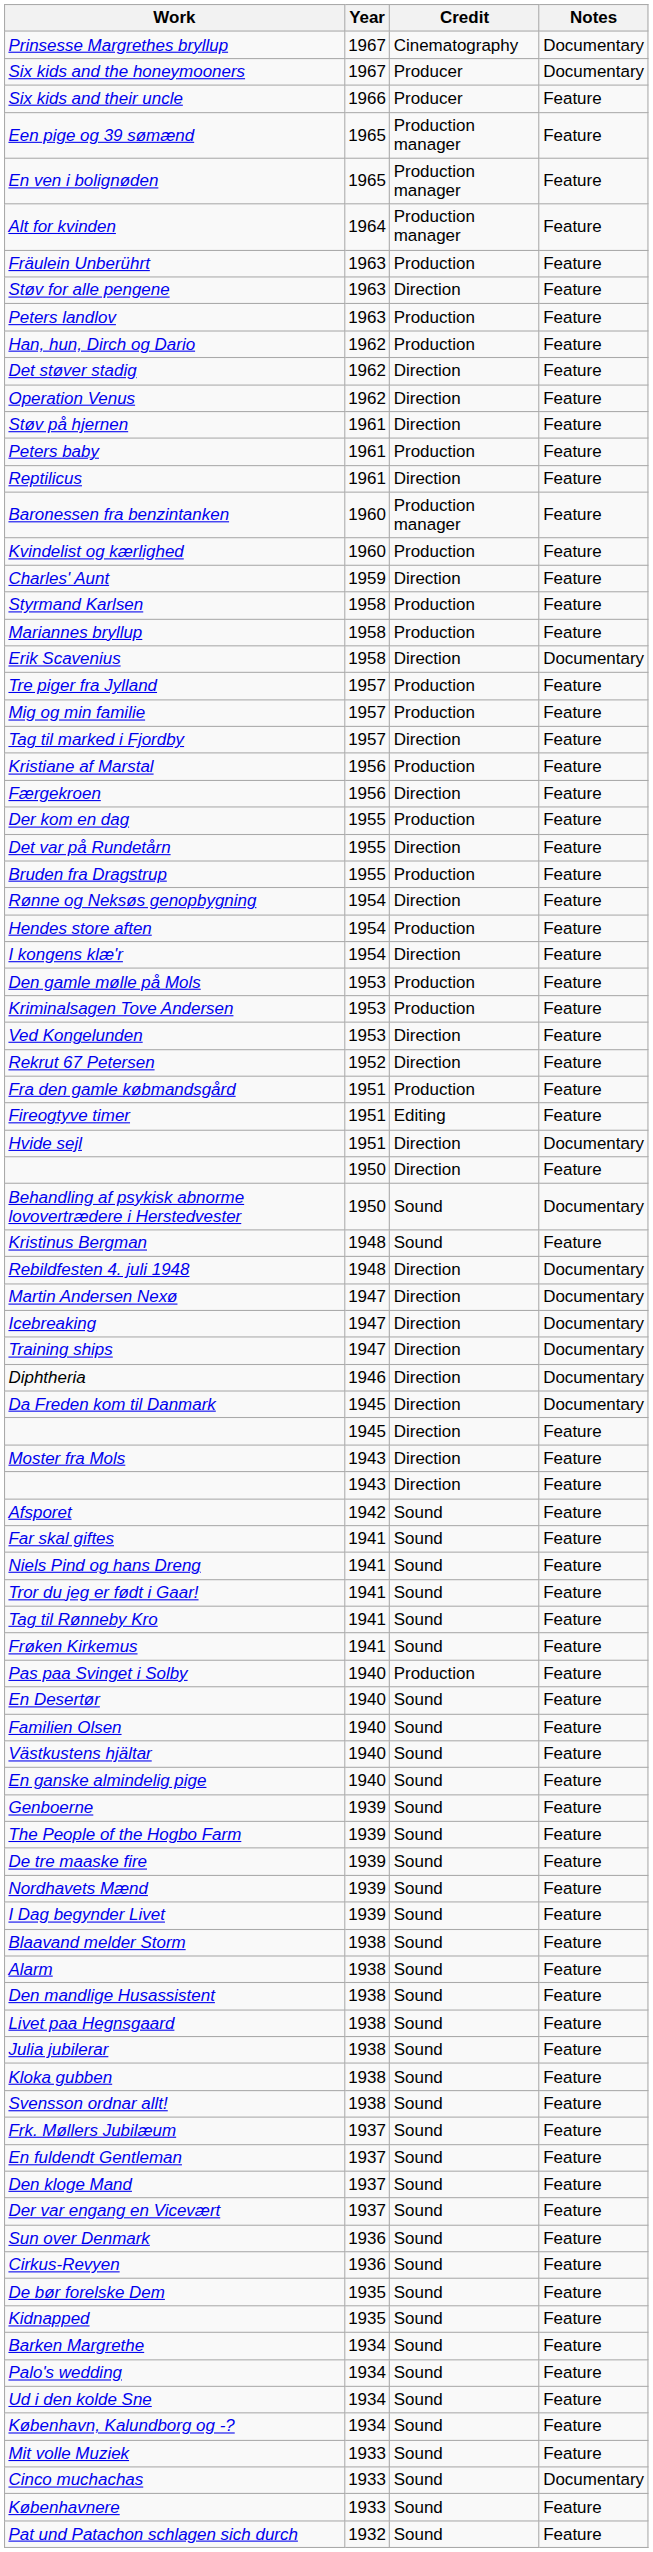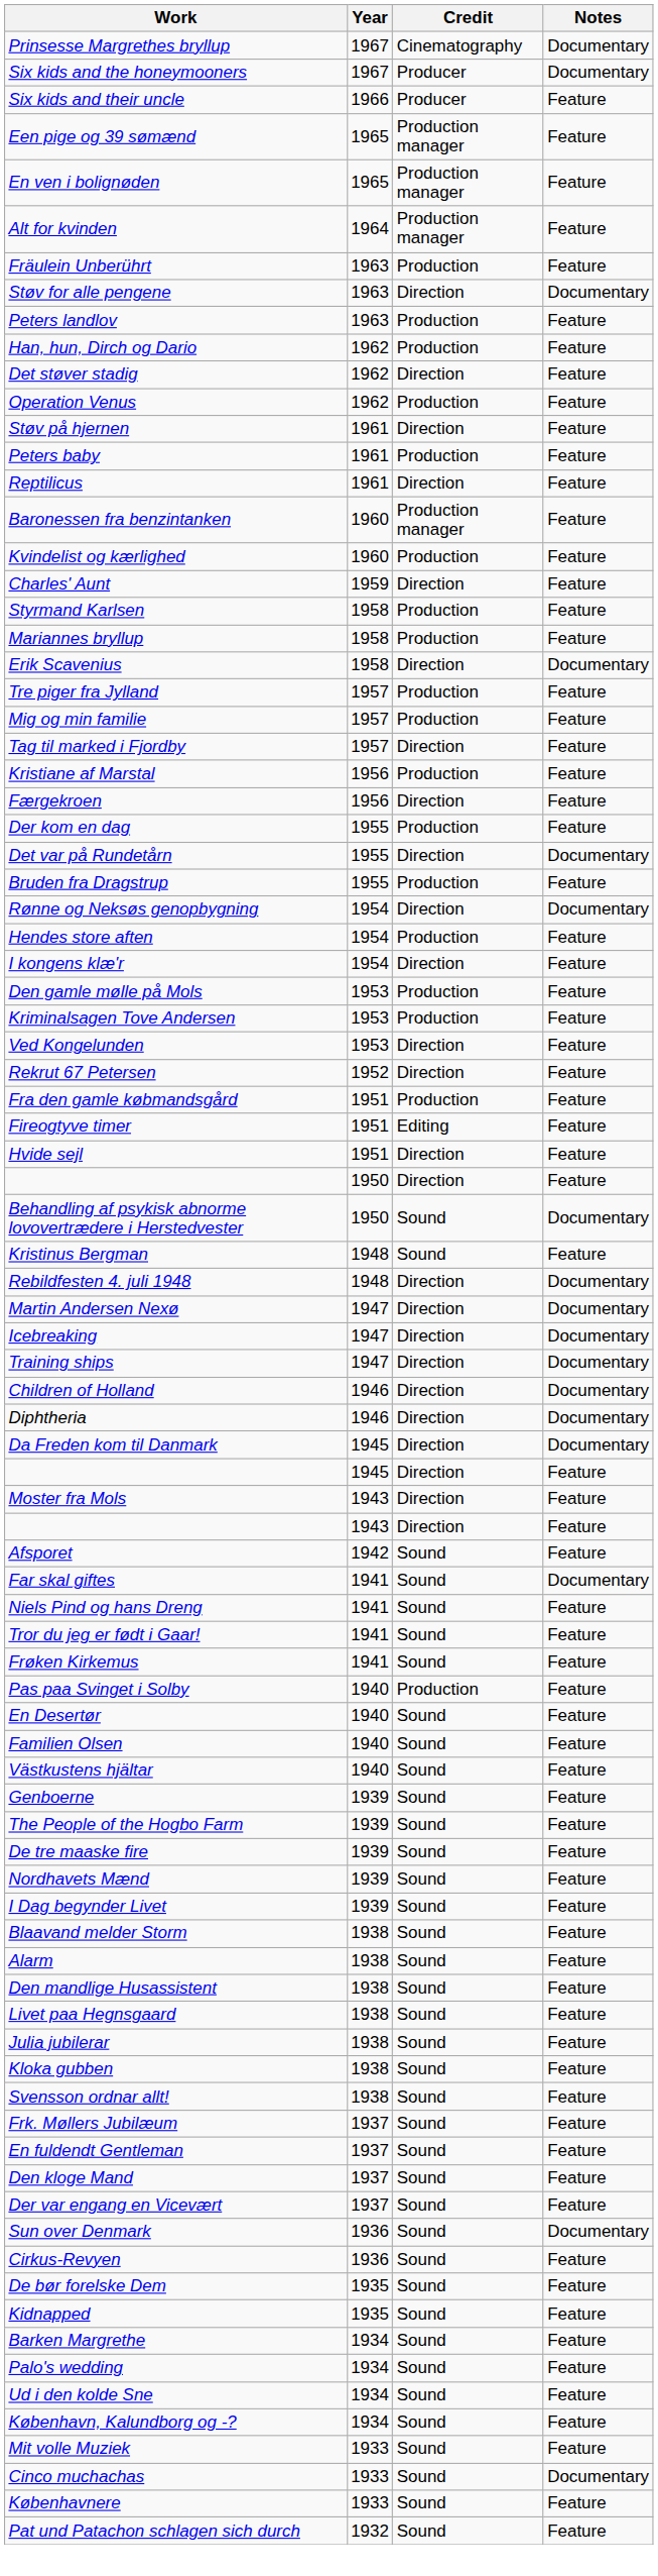 <table class="wikitable sortable">
 <tr>
 <th scope="col">Work</th>
 <th scope="col">Year</th>
 <th scope="col">Credit</th>
 <th scope="col" class="unsortable">Notes</th>
 </tr>
 <tr>
 <td><em><a href='#'>Prinsesse Margrethes bryllup</a></em></td>
 <td>1967</td>
 <td>Cinematography</td>
 <td>Documentary</td>
 </tr>
 <tr>
 <td><em><a href='#'>Six kids and the honeymooners</a></em></td>
 <td>1967</td>
 <td>Producer</td>
 <td>Documentary</td>
 </tr>
 <tr>
 <td><em><a href='#'>Six kids and their uncle</a></em></td>
 <td>1966</td>
 <td>Producer</td>
 <td>Feature</td>
 </tr>
 <tr>
 <td><em><a href='#'>Een pige og 39 sømænd</a></em></td>
 <td>1965</td>
 <td>Production manager</td>
 <td>Feature</td>
 </tr>
 <tr>
 <td><em><a href='#'>En ven i bolignøden</a></em></td>
 <td>1965</td>
 <td>Production manager</td>
 <td>Feature</td>
 </tr>
 <tr>
 <td><em><a href='#'>Alt for kvinden</a></em></td>
 <td>1964</td>
 <td>Production manager</td>
 <td>Feature</td>
 </tr>
 <tr>
 <td><em><a href='#'>Fräulein Unberührt</a></em></td>
 <td>1963</td>
 <td>Production</td>
 <td>Feature</td>
 </tr>
 <tr>
 <td><em><a href='#'>Støv for alle pengene</a></em></td>
 <td>1963</td>
 <td>Direction</td>
-<td>Feature</td>
+<td>Documentary</td>
 </tr>
 <tr>
 <td><em><a href='#'>Peters landlov</a></em></td>
 <td>1963</td>
 <td>Production</td>
 <td>Feature</td>
 </tr>
 <tr>
 <td><em><a href='#'>Han, hun, Dirch og Dario</a></em></td>
 <td>1962</td>
 <td>Production</td>
 <td>Feature</td>
 </tr>
 <tr>
 <td><em><a href='#'>Det støver stadig</a></em></td>
 <td>1962</td>
 <td>Direction</td>
 <td>Feature</td>
 </tr>
 <tr>
 <td><em><a href='#'>Operation Venus</a></em></td>
 <td>1962</td>
-<td>Direction</td>
+<td>Production</td>
 <td>Feature</td>
 </tr>
 <tr>
 <td><em><a href='#'>Støv på hjernen</a></em></td>
 <td>1961</td>
 <td>Direction</td>
 <td>Feature</td>
 </tr>
 <tr>
 <td><em><a href='#'>Peters baby</a></em></td>
 <td>1961</td>
 <td>Production</td>
 <td>Feature</td>
 </tr>
 <tr>
 <td><em><a href='#'>Reptilicus</a></em></td>
 <td>1961</td>
 <td>Direction</td>
 <td>Feature</td>
 </tr>
 <tr>
 <td><em><a href='#'>Baronessen fra benzintanken</a></em></td>
 <td>1960</td>
 <td>Production manager</td>
 <td>Feature</td>
 </tr>
 <tr>
 <td><em><a href='#'>Kvindelist og kærlighed</a></em></td>
 <td>1960</td>
 <td>Production</td>
 <td>Feature</td>
 </tr>
 <tr>
 <td><em><a href='#'>Charles' Aunt</a></em></td>
 <td>1959</td>
 <td>Direction</td>
 <td>Feature</td>
 </tr>
 <tr>
 <td><em><a href='#'>Styrmand Karlsen</a></em></td>
 <td>1958</td>
 <td>Production</td>
 <td>Feature</td>
 </tr>
 <tr>
 <td><em><a href='#'>Mariannes bryllup</a></em></td>
 <td>1958</td>
 <td>Production</td>
 <td>Feature</td>
 </tr>
 <tr>
 <td><em><a href='#'>Erik Scavenius</a></em></td>
 <td>1958</td>
 <td>Direction</td>
 <td>Documentary</td>
 </tr>
 <tr>
 <td><em><a href='#'>Tre piger fra Jylland</a></em></td>
 <td>1957</td>
 <td>Production</td>
 <td>Feature</td>
 </tr>
 <tr>
 <td><em><a href='#'>Mig og min familie</a></em></td>
 <td>1957</td>
 <td>Production</td>
 <td>Feature</td>
 </tr>
 <tr>
 <td><em><a href='#'>Tag til marked i Fjordby</a></em></td>
 <td>1957</td>
 <td>Direction</td>
 <td>Feature</td>
 </tr>
 <tr>
 <td><em><a href='#'>Kristiane af Marstal</a></em></td>
 <td>1956</td>
 <td>Production</td>
 <td>Feature</td>
 </tr>
 <tr>
 <td><em><a href='#'>Færgekroen</a></em></td>
 <td>1956</td>
 <td>Direction</td>
 <td>Feature</td>
 </tr>
 <tr>
 <td><em><a href='#'>Der kom en dag</a></em></td>
 <td>1955</td>
 <td>Production</td>
 <td>Feature</td>
 </tr>
 <tr>
 <td><em><a href='#'>Det var på Rundetårn</a></em></td>
 <td>1955</td>
 <td>Direction</td>
-<td>Feature</td>
+<td>Documentary</td>
 </tr>
 <tr>
 <td><em><a href='#'>Bruden fra Dragstrup</a></em></td>
 <td>1955</td>
 <td>Production</td>
 <td>Feature</td>
 </tr>
 <tr>
 <td><em><a href='#'>Rønne og Neksøs genopbygning</a></em></td>
 <td>1954</td>
 <td>Direction</td>
-<td>Feature</td>
+<td>Documentary</td>
 </tr>
 <tr>
 <td><em><a href='#'>Hendes store aften</a></em></td>
 <td>1954</td>
 <td>Production</td>
 <td>Feature</td>
 </tr>
 <tr>
 <td><em><a href='#'>I kongens klæ'r</a></em></td>
 <td>1954</td>
 <td>Direction</td>
 <td>Feature</td>
 </tr>
 <tr>
 <td><em><a href='#'>Den gamle mølle på Mols</a></em></td>
 <td>1953</td>
 <td>Production</td>
 <td>Feature</td>
 </tr>
 <tr>
 <td><em><a href='#'>Kriminalsagen Tove Andersen</a></em></td>
 <td>1953</td>
 <td>Production</td>
 <td>Feature</td>
 </tr>
 <tr>
 <td><em><a href='#'>Ved Kongelunden</a></em></td>
 <td>1953</td>
 <td>Direction</td>
 <td>Feature</td>
 </tr>
 <tr>
 <td><em><a href='#'>Rekrut 67 Petersen</a></em></td>
 <td>1952</td>
 <td>Direction</td>
 <td>Feature</td>
 </tr>
 <tr>
 <td><em><a href='#'>Fra den gamle købmandsgård</a></em></td>
 <td>1951</td>
 <td>Production</td>
 <td>Feature</td>
 </tr>
 <tr>
 <td><em><a href='#'>Fireogtyve timer</a></em></td>
 <td>1951</td>
 <td>Editing</td>
 <td>Feature</td>
 </tr>
 <tr>
 <td><em><a href='#'>Hvide sejl</a></em></td>
 <td>1951</td>
 <td>Direction</td>
-<td>Documentary</td>
+<td>Feature</td>
 </tr>
 <tr>
 <td><em></em></td>
 <td>1950</td>
 <td>Direction</td>
 <td>Feature</td>
 </tr>
 <tr>
 <td><em><a href='#'>Behandling af psykisk abnorme lovovertrædere i Herstedvester</a></em></td>
 <td>1950</td>
 <td>Sound</td>
 <td>Documentary</td>
 </tr>
 <tr>
 <td><em><a href='#'>Kristinus Bergman</a></em></td>
 <td>1948</td>
 <td>Sound</td>
 <td>Feature</td>
 </tr>
 <tr>
 <td><em><a href='#'>Rebildfesten 4. juli 1948</a></em></td>
 <td>1948</td>
 <td>Direction</td>
 <td>Documentary</td>
 </tr>
 <tr>
 <td><em><a href='#'>Martin Andersen Nexø</a></em></td>
 <td>1947</td>
 <td>Direction</td>
 <td>Documentary</td>
 </tr>
 <tr>
 <td><em><a href='#'>Icebreaking</a></em></td>
 <td>1947</td>
 <td>Direction</td>
 <td>Documentary</td>
 </tr>
 <tr>
 <td><em><a href='#'>Training ships</a></em></td>
 <td>1947</td>
 <td>Direction</td>
 <td>Documentary</td>
 </tr>
 <tr>
+<td><em><a href='#'>Children of Holland</a></em></td>
+<td>1946</td>
+<td>Direction</td>
+<td>Documentary</td>
+</tr>
+<tr>
 <td><em>Diphtheria</em></td>
 <td>1946</td>
 <td>Direction</td>
 <td>Documentary</td>
 </tr>
 <tr>
 <td><em><a href='#'>Da Freden kom til Danmark</a></em></td>
 <td>1945</td>
 <td>Direction</td>
 <td>Documentary</td>
 </tr>
 <tr>
 <td><em></em></td>
 <td>1945</td>
 <td>Direction</td>
 <td>Feature</td>
 </tr>
 <tr>
 <td><em><a href='#'>Moster fra Mols</a></em></td>
 <td>1943</td>
 <td>Direction</td>
 <td>Feature</td>
 </tr>
 <tr>
 <td><em></em></td>
 <td>1943</td>
 <td>Direction</td>
 <td>Feature</td>
 </tr>
 <tr>
 <td><em><a href='#'>Afsporet</a></em></td>
 <td>1942</td>
 <td>Sound</td>
 <td>Feature</td>
 </tr>
 <tr>
 <td><em><a href='#'>Far skal giftes</a></em></td>
 <td>1941</td>
 <td>Sound</td>
-<td>Feature</td>
+<td>Documentary</td>
 </tr>
 <tr>
 <td><em><a href='#'>Niels Pind og hans Dreng</a></em></td>
 <td>1941</td>
 <td>Sound</td>
 <td>Feature</td>
 </tr>
 <tr>
 <td><em><a href='#'>Tror du jeg er født i Gaar!</a></em></td>
-<td>1941</td>
-<td>Sound</td>
-<td>Feature</td>
-</tr>
-<tr>
-<td><em><a href='#'>Tag til Rønneby Kro</a></em></td>
 <td>1941</td>
 <td>Sound</td>
 <td>Feature</td>
 </tr>
 <tr>
 <td><em><a href='#'>Frøken Kirkemus</a></em></td>
 <td>1941</td>
 <td>Sound</td>
 <td>Feature</td>
 </tr>
 <tr>
 <td><em><a href='#'>Pas paa Svinget i Solby</a></em></td>
 <td>1940</td>
 <td>Production</td>
 <td>Feature</td>
 </tr>
 <tr>
 <td><em><a href='#'>En Desertør</a></em></td>
 <td>1940</td>
 <td>Sound</td>
 <td>Feature</td>
 </tr>
 <tr>
 <td><em><a href='#'>Familien Olsen</a></em></td>
 <td>1940</td>
 <td>Sound</td>
 <td>Feature</td>
 </tr>
 <tr>
 <td><em><a href='#'>Västkustens hjältar</a></em></td>
-<td>1940</td>
-<td>Sound</td>
-<td>Feature</td>
-</tr>
-<tr>
-<td><em><a href='#'>En ganske almindelig pige</a></em></td>
 <td>1940</td>
 <td>Sound</td>
 <td>Feature</td>
 </tr>
 <tr>
 <td><em><a href='#'>Genboerne</a></em></td>
 <td>1939</td>
 <td>Sound</td>
 <td>Feature</td>
 </tr>
 <tr>
 <td><em><a href='#'>The People of the Hogbo Farm</a></em></td>
 <td>1939</td>
 <td>Sound</td>
 <td>Feature</td>
 </tr>
 <tr>
 <td><em><a href='#'>De tre maaske fire</a></em></td>
 <td>1939</td>
 <td>Sound</td>
 <td>Feature</td>
 </tr>
 <tr>
 <td><em><a href='#'>Nordhavets Mænd</a></em></td>
 <td>1939</td>
 <td>Sound</td>
 <td>Feature</td>
 </tr>
 <tr>
 <td><em><a href='#'>I Dag begynder Livet</a></em></td>
 <td>1939</td>
 <td>Sound</td>
 <td>Feature</td>
 </tr>
 <tr>
 <td><em><a href='#'>Blaavand melder Storm</a></em></td>
 <td>1938</td>
 <td>Sound</td>
 <td>Feature</td>
 </tr>
 <tr>
 <td><em><a href='#'>Alarm</a></em></td>
 <td>1938</td>
 <td>Sound</td>
 <td>Feature</td>
 </tr>
 <tr>
 <td><em><a href='#'>Den mandlige Husassistent</a></em></td>
 <td>1938</td>
 <td>Sound</td>
 <td>Feature</td>
 </tr>
 <tr>
 <td><em><a href='#'>Livet paa Hegnsgaard</a></em></td>
 <td>1938</td>
 <td>Sound</td>
 <td>Feature</td>
 </tr>
 <tr>
 <td><em><a href='#'>Julia jubilerar</a></em></td>
 <td>1938</td>
 <td>Sound</td>
 <td>Feature</td>
 </tr>
 <tr>
 <td><em><a href='#'>Kloka gubben</a></em></td>
 <td>1938</td>
 <td>Sound</td>
 <td>Feature</td>
 </tr>
 <tr>
 <td><em><a href='#'>Svensson ordnar allt!</a></em></td>
 <td>1938</td>
 <td>Sound</td>
 <td>Feature</td>
 </tr>
 <tr>
 <td><em><a href='#'>Frk. Møllers Jubilæum</a></em></td>
 <td>1937</td>
 <td>Sound</td>
 <td>Feature</td>
 </tr>
 <tr>
 <td><em><a href='#'>En fuldendt Gentleman</a></em></td>
 <td>1937</td>
 <td>Sound</td>
 <td>Feature</td>
 </tr>
 <tr>
 <td><em><a href='#'>Den kloge Mand</a></em></td>
 <td>1937</td>
 <td>Sound</td>
 <td>Feature</td>
 </tr>
 <tr>
 <td><em><a href='#'>Der var engang en Vicevært</a></em></td>
 <td>1937</td>
 <td>Sound</td>
 <td>Feature</td>
 </tr>
 <tr>
 <td><em><a href='#'>Sun over Denmark</a></em></td>
 <td>1936</td>
 <td>Sound</td>
-<td>Feature</td>
+<td>Documentary</td>
 </tr>
 <tr>
 <td><em><a href='#'>Cirkus-Revyen</a></em></td>
 <td>1936</td>
 <td>Sound</td>
 <td>Feature</td>
 </tr>
 <tr>
 <td><em><a href='#'>De bør forelske Dem</a></em></td>
 <td>1935</td>
 <td>Sound</td>
 <td>Feature</td>
 </tr>
 <tr>
 <td><em><a href='#'>Kidnapped</a></em></td>
 <td>1935</td>
 <td>Sound</td>
 <td>Feature</td>
 </tr>
 <tr>
 <td><em><a href='#'>Barken Margrethe</a></em></td>
 <td>1934</td>
 <td>Sound</td>
 <td>Feature</td>
 </tr>
 <tr>
 <td><em><a href='#'>Palo's wedding</a></em></td>
 <td>1934</td>
 <td>Sound</td>
 <td>Feature</td>
 </tr>
 <tr>
 <td><em><a href='#'>Ud i den kolde Sne</a></em></td>
 <td>1934</td>
 <td>Sound</td>
 <td>Feature</td>
 </tr>
 <tr>
 <td><em><a href='#'>København, Kalundborg og -?</a></em></td>
 <td>1934</td>
 <td>Sound</td>
 <td>Feature</td>
 </tr>
 <tr>
 <td><em><a href='#'>Mit volle Muziek</a></em></td>
 <td>1933</td>
 <td>Sound</td>
 <td>Feature</td>
 </tr>
 <tr>
 <td><em><a href='#'>Cinco muchachas</a></em></td>
 <td>1933</td>
 <td>Sound</td>
 <td>Documentary</td>
 </tr>
 <tr>
 <td><em><a href='#'>Københavnere</a></em></td>
 <td>1933</td>
 <td>Sound</td>
 <td>Feature</td>
 </tr>
 <tr>
 <td><em><a href='#'>Pat und Patachon schlagen sich durch</a></em></td>
 <td>1932</td>
 <td>Sound</td>
 <td>Feature</td>
 </tr>
 </table>
